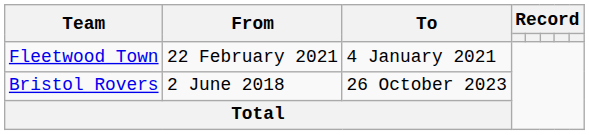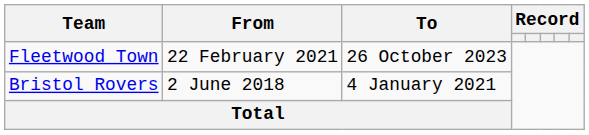 <table class=wikitable style=text-align:center>
 <tr>
 <th rowspan=2>Team</th>
 <th rowspan=2>From</th>
 <th rowspan=2>To</th>
 <th colspan=5>Record</th>
 </tr>
 <tr>
 <th></th>
 <th></th>
 <th></th>
 <th></th>
 <th></th>
 </tr>
 <tr>
 <td align=left><a href='#'>Fleetwood Town</a></td>
 <td align=left>22 February 2021</td>
-<td align=left>4 January 2021<br></td>
+<td align=left>26 October 2023<br></td>
 </tr>
 <tr>
 <td align=left><a href='#'>Bristol Rovers</a></td>
 <td align=left>2 June 2018</td>
-<td align=left>26 October 2023<br></td>
+<td align=left>4 January 2021<br></td>
 </tr>
 <tr>
 <th colspan=3>Total<br></th>
 </tr>
 </table>
